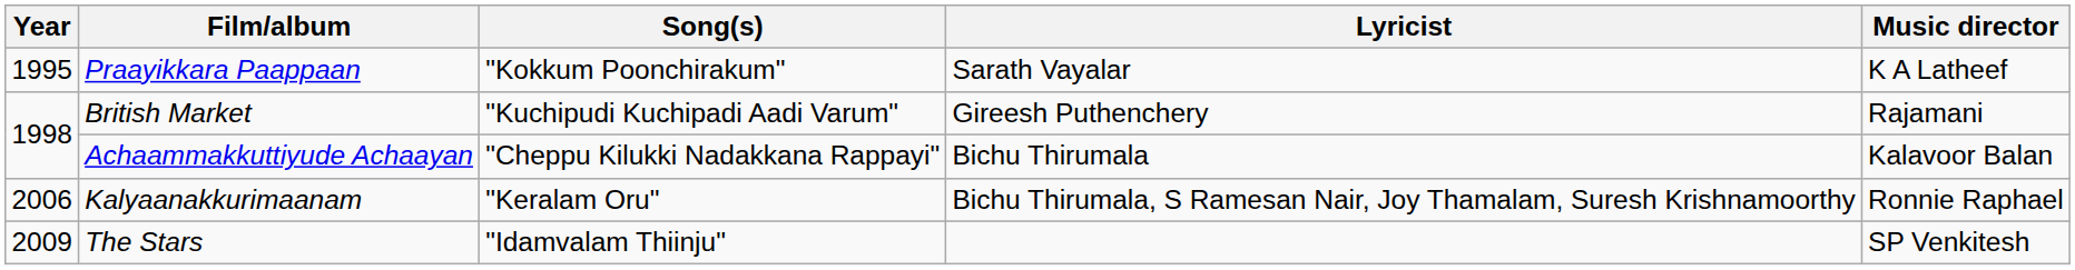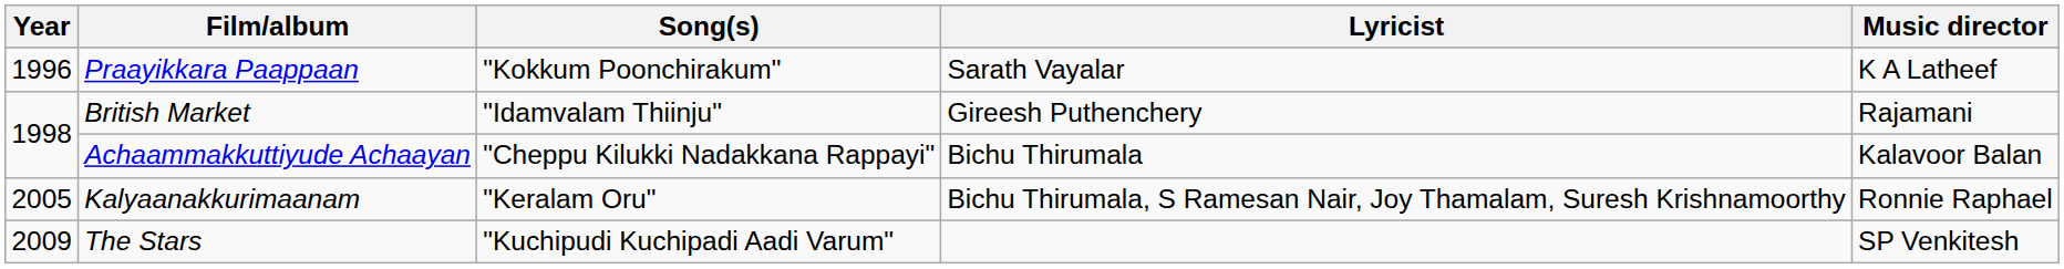 <table class="wikitable">
 <tr>
 <th>Year</th>
 <th>Film/album</th>
 <th>Song(s)</th>
 <th>Lyricist</th>
 <th>Music director</th>
 </tr>
 <tr>
-<td>1995</td>
+<td>1996</td>
 <td><em><a href='#'>Praayikkara Paappaan</a></em></td>
 <td>"Kokkum Poonchirakum"</td>
 <td>Sarath Vayalar</td>
 <td>K A Latheef</td>
 </tr>
 <tr>
 <td rowspan="2">1998</td>
 <td><em>British Market</em></td>
-<td>"Kuchipudi Kuchipadi Aadi Varum"</td>
+<td>"Idamvalam Thiinju"</td>
 <td>Gireesh Puthenchery</td>
 <td>Rajamani</td>
 </tr>
 <tr>
 <td><em><a href='#'>Achaammakkuttiyude Achaayan</a></em></td>
 <td>"Cheppu Kilukki Nadakkana Rappayi"</td>
 <td>Bichu Thirumala</td>
 <td>Kalavoor Balan</td>
 </tr>
 <tr>
-<td>2006</td>
+<td>2005</td>
 <td><em>Kalyaanakkurimaanam</em></td>
 <td>"Keralam Oru"</td>
 <td>Bichu Thirumala, S Ramesan Nair, Joy Thamalam, Suresh Krishnamoorthy</td>
 <td>Ronnie Raphael</td>
 </tr>
 <tr>
 <td>2009</td>
 <td><em>The Stars</em></td>
-<td>"Idamvalam Thiinju"</td>
+<td>"Kuchipudi Kuchipadi Aadi Varum"</td>
 <td></td>
 <td>SP Venkitesh</td>
 </tr>
 </table>
